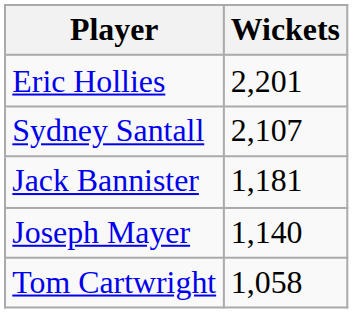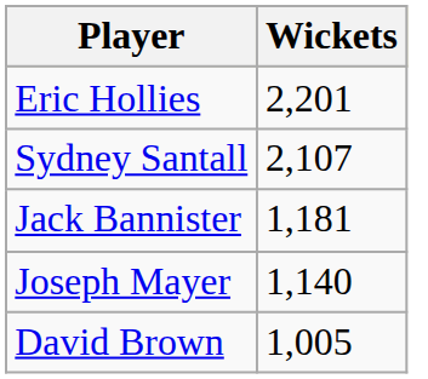 <table class="wikitable">
 <tr style="background:#bdb76b;">
 <th>Player</th>
 <th>Wickets</th>
 </tr>
 <tr>
 <td><a href='#'>Eric Hollies</a></td>
 <td>2,201</td>
 </tr>
 <tr>
 <td><a href='#'>Sydney Santall</a></td>
 <td>2,107</td>
 </tr>
 <tr>
 <td><a href='#'>Jack Bannister</a></td>
 <td>1,181</td>
 </tr>
 <tr>
 <td><a href='#'>Joseph Mayer</a></td>
 <td>1,140</td>
 </tr>
 <tr>
-<td><a href='#'>Tom Cartwright</a></td>
-<td>1,058</td>
+<td><a href='#'>David Brown</a></td>
+<td>1,005</td>
 </tr>
 </table>
